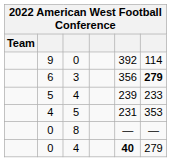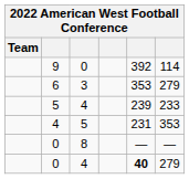 <table class="wikitable" style="text-align:center">
 <tr>
 <th colspan="9" style="vertical-align:middle;">2022 American West Football Conference</th>
 </tr>
 <tr>
 <th width="20">Team</th>
 <th width="30"></th>
 <th width="30"></th>
 <th width="30"></th>
 <th width="30"></th>
 <th width="30"></th>
 </tr>
 <tr>
 <td style="text-align:left;"></td>
 <td>9</td>
 <td>0</td>
 <td></td>
 <td>392</td>
 <td>114</td>
 </tr>
 <tr>
 <td style="text-align:left;"></td>
 <td>6</td>
 <td>3</td>
 <td></td>
-<td>356</td>
-<td><strong>279</strong></td>
+<td>353</td>
+<td>279</td>
 </tr>
 <tr>
 <td style="text-align:left;"></td>
 <td>5</td>
 <td>4</td>
 <td></td>
 <td>239</td>
 <td>233</td>
 </tr>
 <tr>
 <td style="text-align:left;"></td>
 <td>4</td>
 <td>5</td>
 <td></td>
 <td>231</td>
 <td>353</td>
 </tr>
 <tr>
 <td style="text-align:left;"></td>
 <td>0</td>
 <td>8</td>
 <td></td>
 <td>—</td>
 <td>—</td>
 </tr>
 <tr>
 <td style="text-align:left;"></td>
 <td>0</td>
 <td>4</td>
 <td></td>
 <td><strong>40</strong></td>
 <td>279</td>
 </tr>
 </table>
